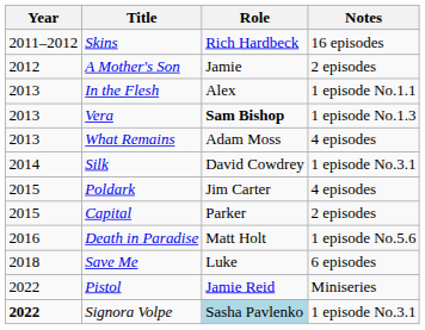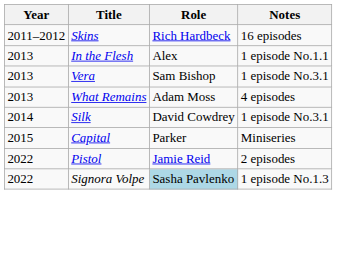 <table class="wikitable sortable">
 <tr>
 <th>Year</th>
 <th>Title</th>
 <th>Role</th>
 <th class="unsortable">Notes</th>
 </tr>
 <tr>
 <td>2011–2012</td>
 <td><em><a href='#'>Skins</a></em></td>
 <td><a href='#'>Rich Hardbeck</a></td>
 <td>16 episodes</td>
 </tr>
 <tr>
-<td>2012</td>
-<td><em><a href='#'>A Mother's Son</a></em></td>
-<td>Jamie</td>
-<td>2 episodes</td>
-</tr>
-<tr>
 <td>2013</td>
 <td><em><a href='#'>In the Flesh</a></em></td>
 <td>Alex</td>
 <td>1 episode No.1.1</td>
 </tr>
 <tr>
 <td>2013</td>
 <td><em><a href='#'>Vera</a></em></td>
-<td><strong>Sam Bishop</strong></td>
-<td>1 episode No.1.3</td>
+<td>Sam Bishop</td>
+<td>1 episode No.3.1</td>
 </tr>
 <tr>
 <td>2013</td>
 <td><em><a href='#'>What Remains</a></em></td>
 <td>Adam Moss</td>
 <td>4 episodes</td>
 </tr>
 <tr>
 <td>2014</td>
 <td><em><a href='#'>Silk</a></em></td>
 <td>David Cowdrey</td>
 <td>1 episode No.3.1</td>
 </tr>
 <tr>
 <td>2015</td>
-<td><em><a href='#'>Poldark</a></em></td>
-<td>Jim Carter</td>
-<td>4 episodes</td>
-</tr>
-<tr>
-<td>2015</td>
 <td><em><a href='#'>Capital</a></em></td>
 <td>Parker</td>
-<td>2 episodes</td>
-</tr>
-<tr>
-<td>2016</td>
-<td><em><a href='#'>Death in Paradise</a></em></td>
-<td>Matt Holt</td>
-<td>1 episode No.5.6</td>
-</tr>
-<tr>
-<td>2018</td>
-<td><em><a href='#'>Save Me</a></em></td>
-<td>Luke</td>
-<td>6 episodes</td>
+<td>Miniseries</td>
 </tr>
 <tr>
 <td>2022</td>
 <td><em><a href='#'>Pistol</a></em></td>
 <td><a href='#'>Jamie Reid</a></td>
-<td>Miniseries</td>
+<td>2 episodes</td>
 </tr>
 <tr>
-<td><strong>2022</strong></td>
+<td>2022</td>
 <td><em>Signora Volpe</em></td>
 <td style="background: lightblue;">Sasha Pavlenko</td>
-<td>1 episode No.3.1</td>
+<td>1 episode No.1.3</td>
 </tr>
 </table>
